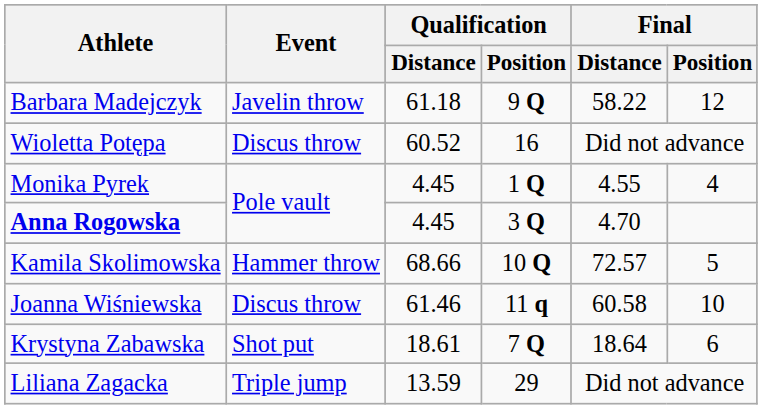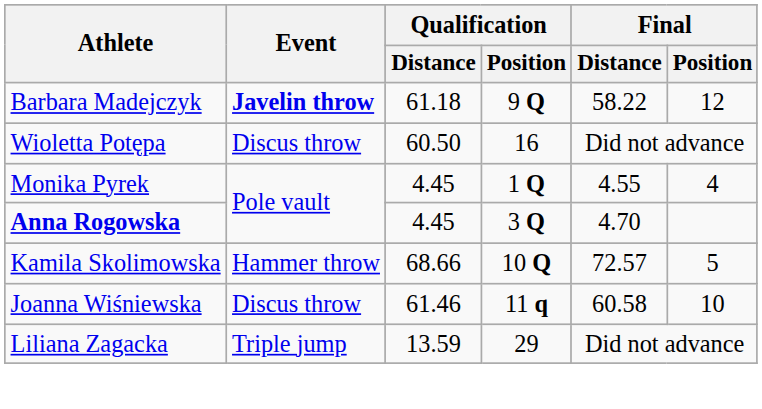 <table class=wikitable style="font-size:90%">
 <tr>
 <th rowspan="2">Athlete</th>
 <th rowspan="2">Event</th>
 <th colspan="2">Qualification</th>
 <th colspan="2">Final</th>
 </tr>
 <tr style="font-size:95%">
 <th>Distance</th>
 <th>Position</th>
 <th>Distance</th>
 <th>Position</th>
 </tr>
 <tr align=center>
 <td align=left><a href='#'>Barbara Madejczyk</a></td>
-<td align=left><a href='#'>Javelin throw</a></td>
+<td align=left><strong><a href='#'>Javelin throw</a></strong></td>
 <td>61.18</td>
 <td>9 <strong>Q</strong></td>
 <td>58.22</td>
 <td>12</td>
 </tr>
 <tr align=center>
 <td align=left><a href='#'>Wioletta Potępa</a></td>
 <td align=left><a href='#'>Discus throw</a></td>
-<td>60.52</td>
+<td>60.50</td>
 <td>16</td>
 <td colspan=2>Did not advance</td>
 </tr>
 <tr align=center>
 <td align=left><a href='#'>Monika Pyrek</a></td>
 <td align=left rowspan=2><a href='#'>Pole vault</a></td>
 <td>4.45</td>
 <td>1 <strong>Q</strong></td>
 <td>4.55</td>
 <td>4</td>
 </tr>
 <tr align=center>
 <td align=left><strong><a href='#'>Anna Rogowska</a></strong></td>
 <td>4.45</td>
 <td>3 <strong>Q</strong></td>
 <td>4.70</td>
 <td></td>
 </tr>
 <tr align=center>
 <td align=left><a href='#'>Kamila Skolimowska</a></td>
 <td align=left><a href='#'>Hammer throw</a></td>
 <td>68.66</td>
 <td>10 <strong>Q</strong></td>
 <td>72.57</td>
 <td>5</td>
 </tr>
 <tr align=center>
 <td align=left><a href='#'>Joanna Wiśniewska</a></td>
 <td align=left><a href='#'>Discus throw</a></td>
 <td>61.46</td>
 <td>11 <strong>q</strong></td>
 <td>60.58</td>
 <td>10</td>
 </tr>
 <tr align=center>
-<td align=left><a href='#'>Krystyna Zabawska</a></td>
-<td align=left><a href='#'>Shot put</a></td>
-<td>18.61</td>
-<td>7 <strong>Q</strong></td>
-<td>18.64</td>
-<td>6</td>
-</tr>
-<tr align=center>
 <td align=left><a href='#'>Liliana Zagacka</a></td>
 <td align=left><a href='#'>Triple jump</a></td>
 <td>13.59</td>
 <td>29</td>
 <td colspan=2>Did not advance</td>
 </tr>
 </table>
